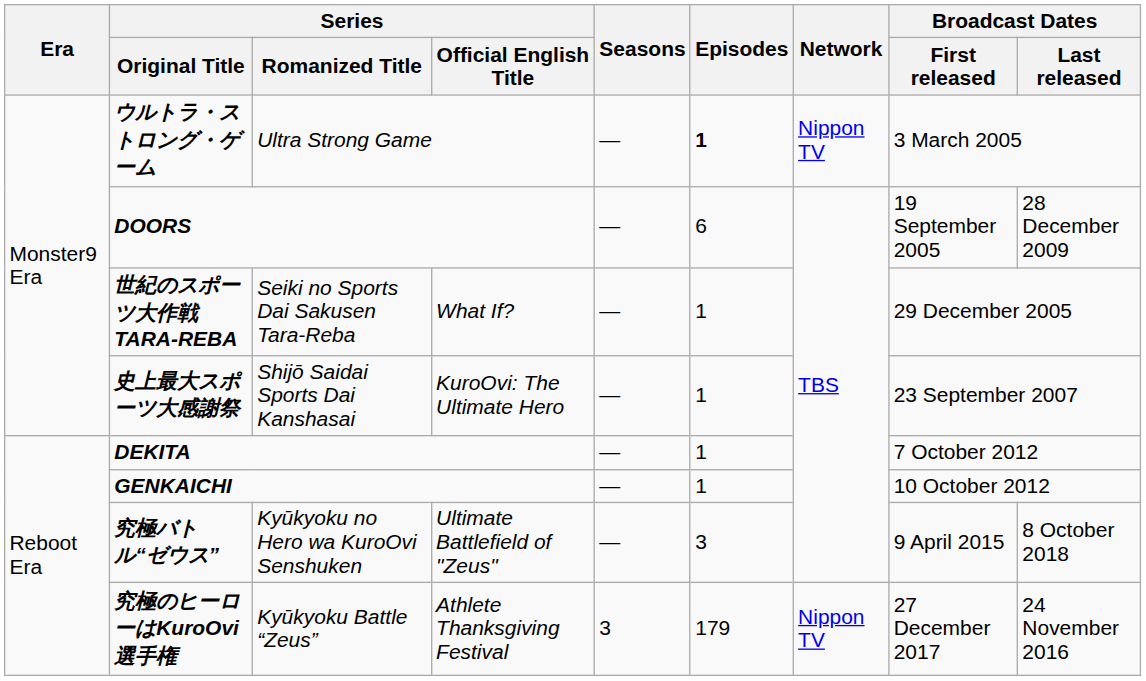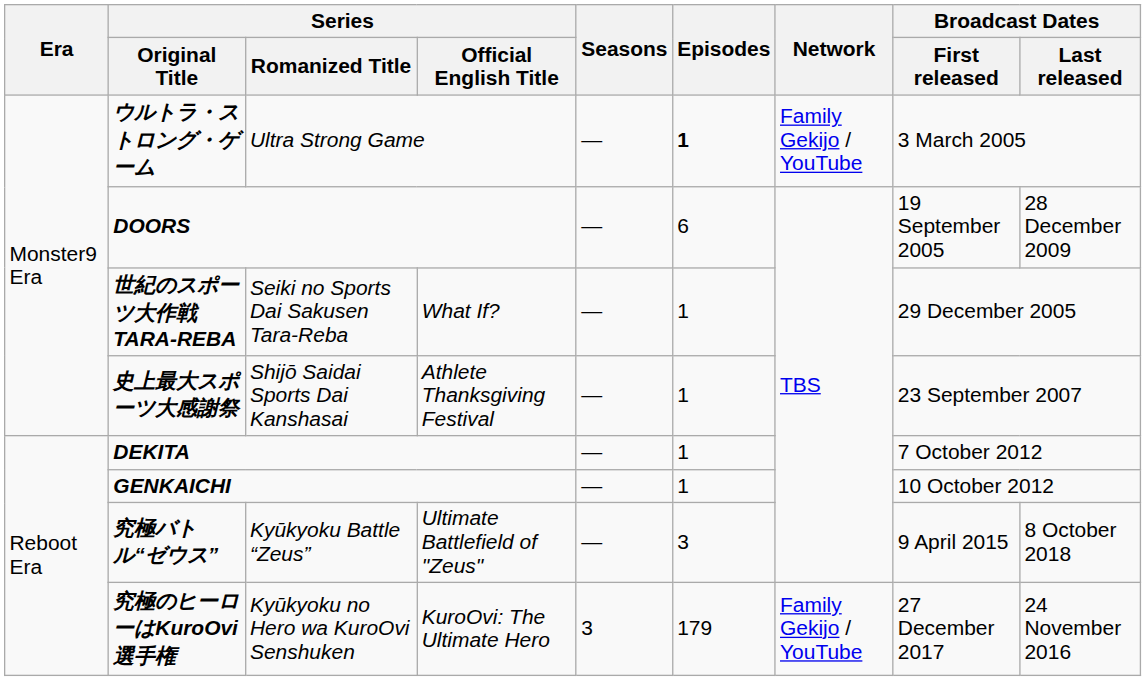 <table class="wikitable defaultcenter">
 <tr>
 <th rowspan="2">Era</th>
 <th colspan="3">Series</th>
 <th rowspan="2">Seasons</th>
 <th rowspan="2">Episodes</th>
 <th rowspan="2">Network</th>
 <th colspan="2">Broadcast Dates</th>
 </tr>
 <tr>
 <th>Original Title</th>
 <th>Romanized Title</th>
 <th>Official English Title</th>
 <th>First released</th>
 <th>Last released</th>
 </tr>
 <tr>
 <td rowspan="4">Monster9 Era</td>
 <td align="left" valign="middle"><strong><em>ウルトラ・ストロング・ゲーム</em></strong></td>
 <td colspan="2"><em>Ultra Strong Game</em></td>
 <td>—</td>
 <td><strong>1</strong></td>
-<td><a href='#'>Nippon TV</a></td>
+<td><a href='#'>Family Gekijo</a> / <a href='#'>YouTube</a></td>
 <td colspan="2">3 March 2005</td>
 </tr>
 <tr>
 <td colspan="3"><strong><em>DOORS</em></strong></td>
 <td>—</td>
 <td>6</td>
 <td rowspan="6"><a href='#'>TBS</a></td>
 <td>19 September 2005</td>
 <td>28 December 2009</td>
 </tr>
 <tr>
 <td><strong><em>世紀のスポーツ大作戦TARA-REBA</em></strong></td>
 <td><em>Seiki no Sports Dai Sakusen Tara-Reba</em></td>
 <td><em>What If?</em></td>
 <td>—</td>
 <td>1</td>
 <td colspan="2">29 December 2005</td>
 </tr>
 <tr>
 <td><strong><em>史上最大スポーツ大感謝祭</em></strong></td>
 <td><em>Shijō Saidai Sports Dai Kanshasai</em></td>
-<td><em>KuroOvi: The Ultimate Hero</em></td>
+<td><em>Athlete Thanksgiving Festival</em></td>
 <td>—</td>
 <td>1</td>
 <td colspan="2">23 September 2007</td>
 </tr>
 <tr>
 <td rowspan="4">Reboot Era</td>
 <td colspan="3"><strong><em>DEKITA</em></strong></td>
 <td>—</td>
 <td>1</td>
 <td colspan="2">7 October 2012</td>
 </tr>
 <tr>
 <td colspan="3"><strong><em>GENKAICHI</em></strong></td>
 <td>—</td>
 <td>1</td>
 <td colspan="2">10 October 2012</td>
 </tr>
 <tr>
 <td><strong><em>究極バトル“ゼウス”</em></strong></td>
-<td><em>Kyūkyoku no Hero wa KuroOvi Senshuken</em></td>
+<td><em>Kyūkyoku Battle “Zeus”</em></td>
 <td><em>Ultimate Battlefield of "Zeus"</em></td>
 <td>—</td>
 <td>3</td>
 <td>9 April 2015</td>
 <td>8 October 2018</td>
 </tr>
 <tr>
 <td><strong><em>究極のヒーローはKuroOvi選手権</em></strong></td>
-<td><em>Kyūkyoku Battle “Zeus”</em></td>
-<td><em>Athlete Thanksgiving Festival</em></td>
+<td><em>Kyūkyoku no Hero wa KuroOvi Senshuken</em></td>
+<td><em>KuroOvi: The Ultimate Hero</em></td>
 <td>3</td>
 <td>179</td>
-<td><a href='#'>Nippon TV</a></td>
+<td><a href='#'>Family Gekijo</a> / <a href='#'>YouTube</a></td>
 <td>27 December 2017</td>
 <td>24 November 2016</td>
 </tr>
 </table>
